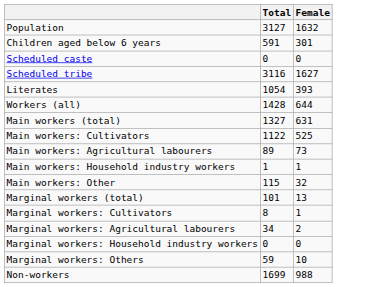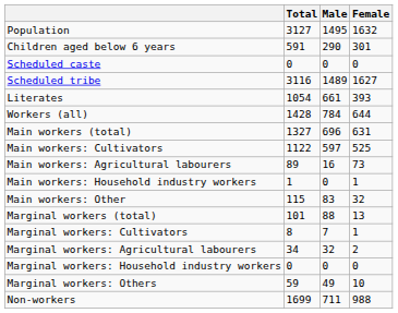 <table class="wikitable sortable">
 <tr>
 <th></th>
 <th>Total</th>
+<th>Male</th>
 <th>Female</th>
 </tr>
 <tr>
 <td>Population</td>
 <td>3127</td>
+<td>1495</td>
 <td>1632</td>
 </tr>
 <tr>
 <td>Children aged below 6 years</td>
 <td>591</td>
+<td>290</td>
 <td>301</td>
 </tr>
 <tr>
 <td><a href='#'>Scheduled caste</a></td>
 <td>0</td>
 <td>0</td>
+<td>0</td>
 </tr>
 <tr>
 <td><a href='#'>Scheduled tribe</a></td>
 <td>3116</td>
+<td>1489</td>
 <td>1627</td>
 </tr>
 <tr>
 <td>Literates</td>
 <td>1054</td>
+<td>661</td>
 <td>393</td>
 </tr>
 <tr>
 <td>Workers (all)</td>
 <td>1428</td>
+<td>784</td>
 <td>644</td>
 </tr>
 <tr>
 <td>Main workers (total)</td>
 <td>1327</td>
+<td>696</td>
 <td>631</td>
 </tr>
 <tr>
 <td>Main workers: Cultivators</td>
 <td>1122</td>
+<td>597</td>
 <td>525</td>
 </tr>
 <tr>
 <td>Main workers: Agricultural labourers</td>
 <td>89</td>
+<td>16</td>
 <td>73</td>
 </tr>
 <tr>
 <td>Main workers: Household industry workers</td>
 <td>1</td>
+<td>0</td>
 <td>1</td>
 </tr>
 <tr>
 <td>Main workers: Other</td>
 <td>115</td>
+<td>83</td>
 <td>32</td>
 </tr>
 <tr>
 <td>Marginal workers (total)</td>
 <td>101</td>
+<td>88</td>
 <td>13</td>
 </tr>
 <tr>
 <td>Marginal workers: Cultivators</td>
 <td>8</td>
+<td>7</td>
 <td>1</td>
 </tr>
 <tr>
 <td>Marginal workers: Agricultural labourers</td>
 <td>34</td>
+<td>32</td>
 <td>2</td>
 </tr>
 <tr>
 <td>Marginal workers: Household industry workers</td>
 <td>0</td>
 <td>0</td>
+<td>0</td>
 </tr>
 <tr>
 <td>Marginal workers: Others</td>
 <td>59</td>
+<td>49</td>
 <td>10</td>
 </tr>
 <tr>
 <td>Non-workers</td>
 <td>1699</td>
+<td>711</td>
 <td>988</td>
 </tr>
 </table>
